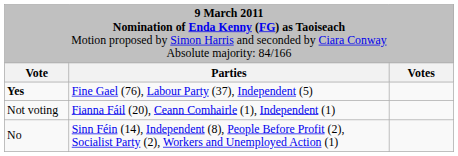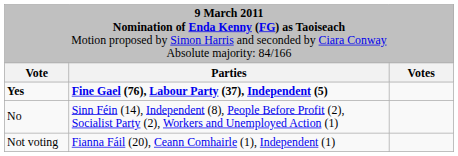 <table class="wikitable">
 <tr>
 <td colspan="3" bgcolor="#C0C0C0" align=center><strong>9 March 2011<br>Nomination of <a href='#'>Enda Kenny</a> (<a href='#'>FG</a>) as Taoiseach</strong><br>Motion proposed by <a href='#'>Simon Harris</a> and seconded by <a href='#'>Ciara Conway</a><br>Absolute majority: 84/166</td>
 </tr>
 <tr bgcolor="#D8D8D8">
 <th width=80px>Vote</th>
 <th width=425px>Parties</th>
 <th width=80px align="center">Votes</th>
 </tr>
 <tr>
 <td> <strong>Yes</strong></td>
-<td><a href='#'>Fine Gael</a> (76), <a href='#'>Labour Party</a> (37), <a href='#'>Independent</a> (5)</td>
+<td><strong><a href='#'>Fine Gael</a> (76), <a href='#'>Labour Party</a> (37), <a href='#'>Independent</a> (5)</strong></td>
+<td></td>
+</tr>
+<tr>
+<td>No</td>
+<td><a href='#'>Sinn Féin</a> (14), <a href='#'>Independent</a> (8), <a href='#'>People Before Profit</a> (2), <a href='#'>Socialist Party</a> (2), <a href='#'>Workers and Unemployed Action</a> (1)</td>
 <td></td>
 </tr>
 <tr>
 <td>Not voting</td>
 <td><a href='#'>Fianna Fáil</a> (20), <a href='#'>Ceann Comhairle</a> (1), <a href='#'>Independent</a> (1)</td>
 <td></td>
 </tr>
-<tr>
-<td>No</td>
-<td><a href='#'>Sinn Féin</a> (14), <a href='#'>Independent</a> (8), <a href='#'>People Before Profit</a> (2), <a href='#'>Socialist Party</a> (2), <a href='#'>Workers and Unemployed Action</a> (1)</td>
-<td></td>
-</tr>
 </table>
